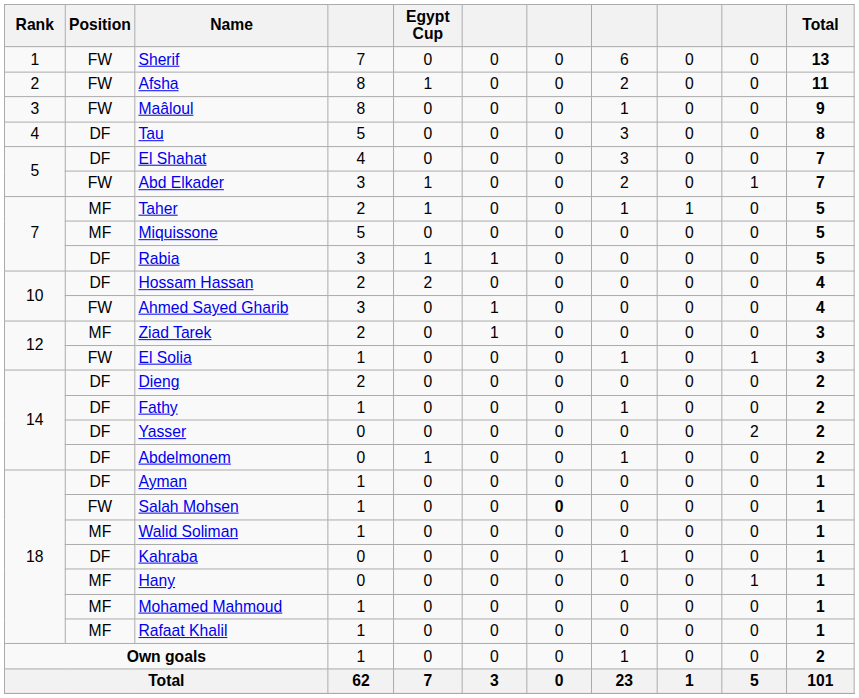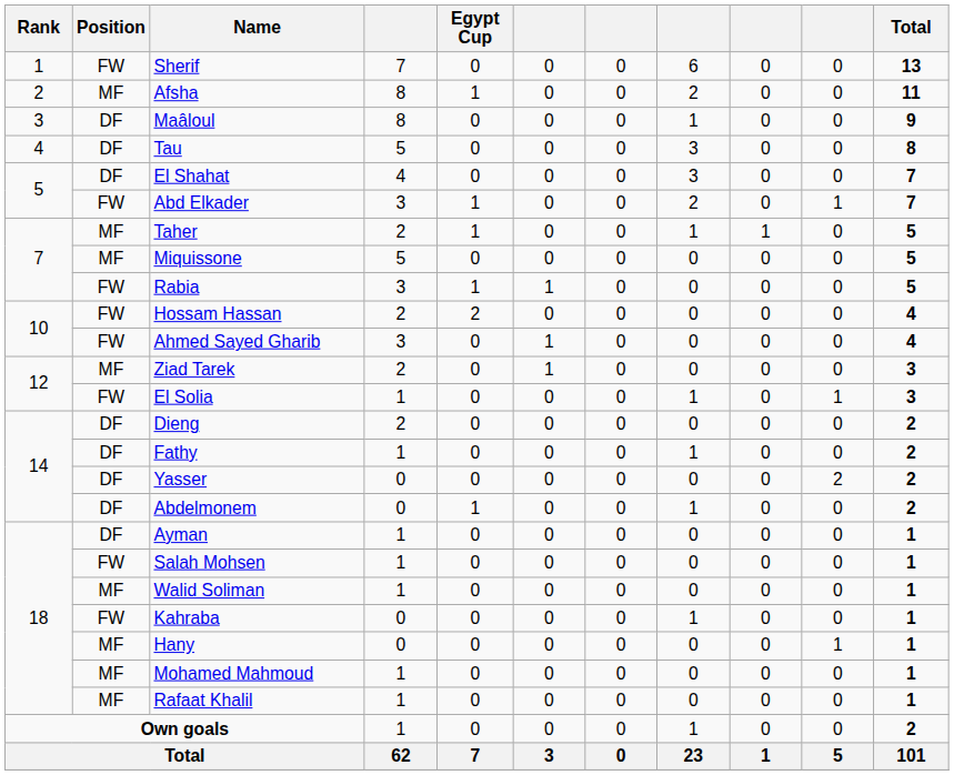 <table class=wikitable style=text-align:center;>
 <tr>
 <th style=width:56px;>Rank</th>
 <th style=width:64px;>Position</th>
 <th style=width:200px;>Name</th>
 <th style=width:64px;></th>
 <th style=width:64px;>Egypt Cup</th>
 <th style=width:64px;></th>
 <th style=width:64px;></th>
 <th style=width:64px;></th>
 <th style=width:64px;></th>
 <th style=width:64px;></th>
 <th style=width:64px;>Total</th>
 </tr>
 <tr>
 <td>1</td>
 <td>FW</td>
 <td align="left"> <a href='#'>Sherif</a></td>
 <td>7</td>
 <td>0</td>
 <td>0</td>
 <td>0</td>
 <td>6</td>
 <td>0</td>
 <td>0</td>
 <td><strong>13</strong></td>
 </tr>
 <tr>
 <td rowspan="1">2</td>
-<td>FW</td>
+<td>MF</td>
 <td align="left"> <a href='#'>Afsha</a></td>
 <td>8</td>
 <td>1</td>
 <td>0</td>
 <td>0</td>
 <td>2</td>
 <td>0</td>
 <td>0</td>
 <td><strong>11</strong></td>
 </tr>
 <tr>
 <td>3</td>
-<td>FW</td>
+<td>DF</td>
 <td align="left"> <a href='#'>Maâloul</a></td>
 <td>8</td>
 <td>0</td>
 <td>0</td>
 <td>0</td>
 <td>1</td>
 <td>0</td>
 <td>0</td>
 <td><strong>9</strong></td>
 </tr>
 <tr>
 <td>4</td>
 <td>DF</td>
 <td align="left"> <a href='#'>Tau</a></td>
 <td>5</td>
 <td>0</td>
 <td>0</td>
 <td>0</td>
 <td>3</td>
 <td>0</td>
 <td>0</td>
 <td><strong>8</strong></td>
 </tr>
 <tr>
 <td rowspan="2">5</td>
 <td>DF</td>
 <td align="left"> <a href='#'>El Shahat</a></td>
 <td>4</td>
 <td>0</td>
 <td>0</td>
 <td>0</td>
 <td>3</td>
 <td>0</td>
 <td>0</td>
 <td><strong>7</strong></td>
 </tr>
 <tr>
 <td>FW</td>
 <td align="left"> <a href='#'>Abd Elkader</a></td>
 <td>3</td>
 <td>1</td>
 <td>0</td>
 <td>0</td>
 <td>2</td>
 <td>0</td>
 <td>1</td>
 <td><strong>7</strong></td>
 </tr>
 <tr>
 <td rowspan="3">7</td>
 <td>MF</td>
 <td align=left> <a href='#'>Taher</a></td>
 <td>2</td>
 <td>1</td>
 <td>0</td>
 <td>0</td>
 <td>1</td>
 <td>1</td>
 <td>0</td>
 <td><strong>5</strong></td>
 </tr>
 <tr>
 <td>MF</td>
 <td align="left"> <a href='#'>Miquissone</a></td>
 <td>5</td>
 <td>0</td>
 <td>0</td>
 <td>0</td>
 <td>0</td>
 <td>0</td>
 <td>0</td>
 <td><strong>5</strong></td>
 </tr>
 <tr>
-<td>DF</td>
+<td>FW</td>
 <td align="left"> <a href='#'>Rabia</a></td>
 <td>3</td>
 <td>1</td>
 <td>1</td>
 <td>0</td>
 <td>0</td>
 <td>0</td>
 <td>0</td>
 <td><strong>5</strong></td>
 </tr>
 <tr>
 <td rowspan="2">10</td>
-<td>DF</td>
+<td>FW</td>
 <td align="left"> <a href='#'>Hossam Hassan</a></td>
 <td>2</td>
 <td>2</td>
 <td>0</td>
 <td>0</td>
 <td>0</td>
 <td>0</td>
 <td>0</td>
 <td><strong>4</strong></td>
 </tr>
 <tr>
 <td>FW</td>
 <td align="left"> <a href='#'>Ahmed Sayed Gharib</a></td>
 <td>3</td>
 <td>0</td>
 <td>1</td>
 <td>0</td>
 <td>0</td>
 <td>0</td>
 <td>0</td>
 <td><strong>4</strong></td>
 </tr>
 <tr>
 <td rowspan="2">12</td>
 <td>MF</td>
 <td align="left"> <a href='#'>Ziad Tarek</a></td>
 <td>2</td>
 <td>0</td>
 <td>1</td>
 <td>0</td>
 <td>0</td>
 <td>0</td>
 <td>0</td>
 <td><strong>3</strong></td>
 </tr>
 <tr>
 <td>FW</td>
 <td align=left> <a href='#'>El Solia</a></td>
 <td>1</td>
 <td>0</td>
 <td>0</td>
 <td>0</td>
 <td>1</td>
 <td>0</td>
 <td>1</td>
 <td><strong>3</strong></td>
 </tr>
 <tr>
 <td rowspan="4">14</td>
 <td>DF</td>
 <td align="left"> <a href='#'>Dieng</a></td>
 <td>2</td>
 <td>0</td>
 <td>0</td>
 <td>0</td>
 <td>0</td>
 <td>0</td>
 <td>0</td>
 <td><strong>2</strong></td>
 </tr>
 <tr>
 <td>DF</td>
 <td align="left"> <a href='#'>Fathy</a></td>
 <td>1</td>
 <td>0</td>
 <td>0</td>
 <td>0</td>
 <td>1</td>
 <td>0</td>
 <td>0</td>
 <td><strong>2</strong></td>
 </tr>
 <tr>
 <td>DF</td>
 <td align=left> <a href='#'>Yasser</a></td>
 <td>0</td>
 <td>0</td>
 <td>0</td>
 <td>0</td>
 <td>0</td>
 <td>0</td>
 <td>2</td>
 <td><strong>2</strong></td>
 </tr>
 <tr>
 <td>DF</td>
 <td align=left> <a href='#'>Abdelmonem</a></td>
 <td>0</td>
 <td>1</td>
 <td>0</td>
 <td>0</td>
 <td>1</td>
 <td>0</td>
 <td>0</td>
 <td><strong>2</strong></td>
 </tr>
 <tr>
 <td rowspan="7">18</td>
 <td>DF</td>
 <td align="left"> <a href='#'>Ayman</a></td>
 <td>1</td>
 <td>0</td>
 <td>0</td>
 <td>0</td>
 <td>0</td>
 <td>0</td>
 <td>0</td>
 <td><strong>1</strong></td>
 </tr>
 <tr>
 <td>FW</td>
 <td align="left"> <a href='#'>Salah Mohsen</a></td>
 <td>1</td>
 <td>0</td>
 <td>0</td>
-<td><strong>0</strong></td>
+<td>0</td>
 <td>0</td>
 <td>0</td>
 <td>0</td>
 <td><strong>1</strong></td>
 </tr>
 <tr>
 <td>MF</td>
 <td align=left> <a href='#'>Walid Soliman</a></td>
 <td>1</td>
 <td>0</td>
 <td>0</td>
 <td>0</td>
 <td>0</td>
 <td>0</td>
 <td>0</td>
 <td><strong>1</strong></td>
 </tr>
 <tr>
-<td>DF</td>
+<td>FW</td>
 <td align="left"> <a href='#'>Kahraba</a></td>
 <td>0</td>
 <td>0</td>
 <td>0</td>
 <td>0</td>
 <td>1</td>
 <td>0</td>
 <td>0</td>
 <td><strong>1</strong></td>
 </tr>
 <tr>
 <td>MF</td>
 <td align="left"> <a href='#'>Hany</a></td>
 <td>0</td>
 <td>0</td>
 <td>0</td>
 <td>0</td>
 <td>0</td>
 <td>0</td>
 <td>1</td>
 <td><strong>1</strong></td>
 </tr>
 <tr>
 <td>MF</td>
 <td align="left"> <a href='#'>Mohamed Mahmoud</a></td>
 <td>1</td>
 <td>0</td>
 <td>0</td>
 <td>0</td>
 <td>0</td>
 <td>0</td>
 <td>0</td>
 <td><strong>1</strong></td>
 </tr>
 <tr>
 <td>MF</td>
 <td align="left"> <a href='#'>Rafaat Khalil</a></td>
 <td>1</td>
 <td>0</td>
 <td>0</td>
 <td>0</td>
 <td>0</td>
 <td>0</td>
 <td>0</td>
 <td><strong>1</strong></td>
 </tr>
 <tr>
 <td colspan="3"><strong>Own goals</strong></td>
 <td>1</td>
 <td>0</td>
 <td>0</td>
 <td>0</td>
 <td>1</td>
 <td>0</td>
 <td>0</td>
 <td><strong>2</strong></td>
 </tr>
 <tr>
 <th colspan="3">Total</th>
 <th>62</th>
 <th>7</th>
 <th>3</th>
 <th>0</th>
 <th>23</th>
 <th>1</th>
 <th>5</th>
 <th>101</th>
 </tr>
 <tr>
 </tr>
 </table>
